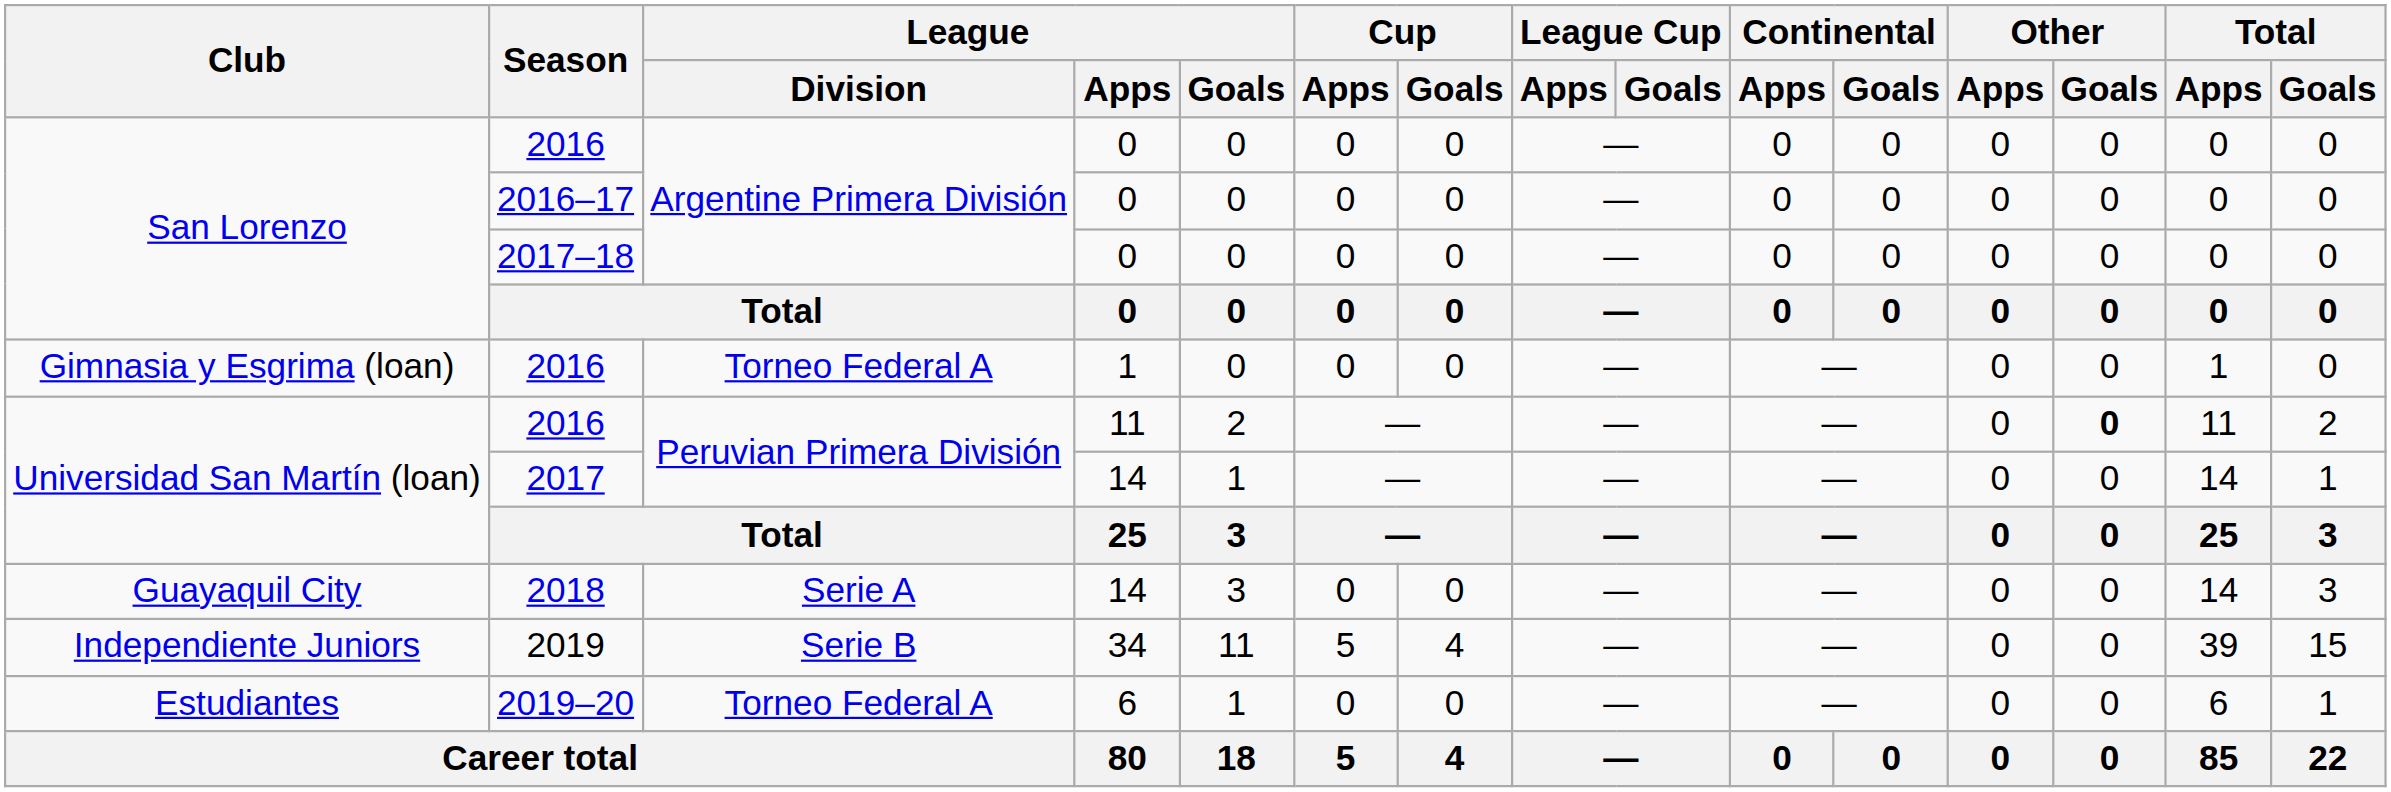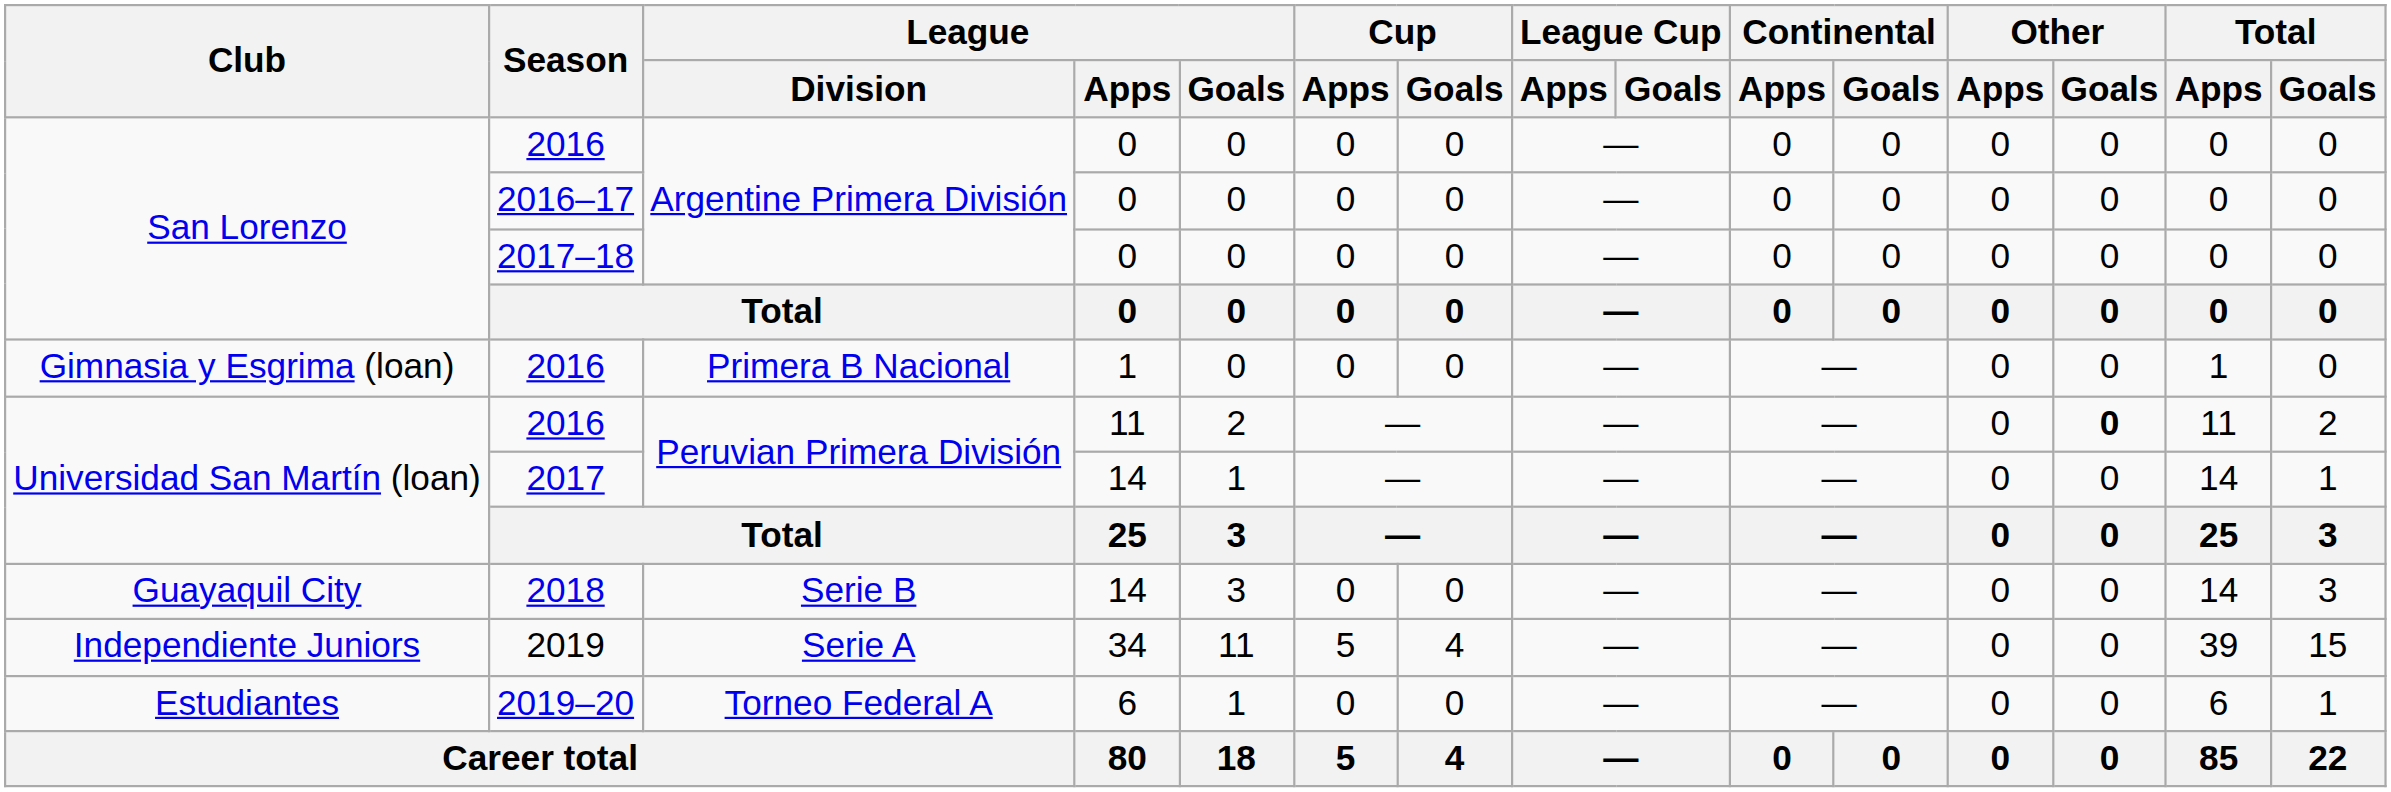 <table class="wikitable" style="text-align:center">
 <tr>
 <th rowspan="2">Club</th>
 <th rowspan="2">Season</th>
 <th colspan="3">League</th>
 <th colspan="2">Cup</th>
 <th colspan="2">League Cup</th>
 <th colspan="2">Continental</th>
 <th colspan="2">Other</th>
 <th colspan="2">Total</th>
 </tr>
 <tr>
 <th>Division</th>
 <th>Apps</th>
 <th>Goals</th>
 <th>Apps</th>
 <th>Goals</th>
 <th>Apps</th>
 <th>Goals</th>
 <th>Apps</th>
 <th>Goals</th>
 <th>Apps</th>
 <th>Goals</th>
 <th>Apps</th>
 <th>Goals</th>
 </tr>
 <tr>
 <td rowspan="4"><a href='#'>San Lorenzo</a></td>
 <td><a href='#'>2016</a></td>
 <td rowspan="3"><a href='#'>Argentine Primera División</a></td>
 <td>0</td>
 <td>0</td>
 <td>0</td>
 <td>0</td>
 <td colspan="2">—</td>
 <td>0</td>
 <td>0</td>
 <td>0</td>
 <td>0</td>
 <td>0</td>
 <td>0</td>
 </tr>
 <tr>
 <td><a href='#'>2016–17</a></td>
 <td>0</td>
 <td>0</td>
 <td>0</td>
 <td>0</td>
 <td colspan="2">—</td>
 <td>0</td>
 <td>0</td>
 <td>0</td>
 <td>0</td>
 <td>0</td>
 <td>0</td>
 </tr>
 <tr>
 <td><a href='#'>2017–18</a></td>
 <td>0</td>
 <td>0</td>
 <td>0</td>
 <td>0</td>
 <td colspan="2">—</td>
 <td>0</td>
 <td>0</td>
 <td>0</td>
 <td>0</td>
 <td>0</td>
 <td>0</td>
 </tr>
 <tr>
 <th colspan="2">Total</th>
 <th>0</th>
 <th>0</th>
 <th>0</th>
 <th>0</th>
 <th colspan="2">—</th>
 <th>0</th>
 <th>0</th>
 <th>0</th>
 <th>0</th>
 <th>0</th>
 <th>0</th>
 </tr>
 <tr>
 <td rowspan="1"><a href='#'>Gimnasia y Esgrima</a> (loan)</td>
 <td><a href='#'>2016</a></td>
-<td rowspan="1"><a href='#'>Torneo Federal A</a></td>
+<td rowspan="1"><a href='#'>Primera B Nacional</a></td>
 <td>1</td>
 <td>0</td>
 <td>0</td>
 <td>0</td>
 <td colspan="2">—</td>
 <td colspan="2">—</td>
 <td>0</td>
 <td>0</td>
 <td>1</td>
 <td>0</td>
 </tr>
 <tr>
 <td rowspan="3"><a href='#'>Universidad San Martín</a> (loan)</td>
 <td><a href='#'>2016</a></td>
 <td rowspan="2"><a href='#'>Peruvian Primera División</a></td>
 <td>11</td>
 <td>2</td>
 <td colspan="2">—</td>
 <td colspan="2">—</td>
 <td colspan="2">—</td>
 <td>0</td>
 <td><strong>0</strong></td>
 <td>11</td>
 <td>2</td>
 </tr>
 <tr>
 <td><a href='#'>2017</a></td>
 <td>14</td>
 <td>1</td>
 <td colspan="2">—</td>
 <td colspan="2">—</td>
 <td colspan="2">—</td>
 <td>0</td>
 <td>0</td>
 <td>14</td>
 <td>1</td>
 </tr>
 <tr>
 <th colspan="2">Total</th>
 <th>25</th>
 <th>3</th>
 <th colspan="2">—</th>
 <th colspan="2">—</th>
 <th colspan="2">—</th>
 <th>0</th>
 <th>0</th>
 <th>25</th>
 <th>3</th>
 </tr>
 <tr>
 <td rowspan="1"><a href='#'>Guayaquil City</a></td>
 <td><a href='#'>2018</a></td>
-<td rowspan="1"><a href='#'>Serie A</a></td>
+<td rowspan="1"><a href='#'>Serie B</a></td>
 <td>14</td>
 <td>3</td>
 <td>0</td>
 <td>0</td>
 <td colspan="2">—</td>
 <td colspan="2">—</td>
 <td>0</td>
 <td>0</td>
 <td>14</td>
 <td>3</td>
 </tr>
 <tr>
 <td rowspan="1"><a href='#'>Independiente Juniors</a></td>
 <td>2019</td>
-<td rowspan="1"><a href='#'>Serie B</a></td>
+<td rowspan="1"><a href='#'>Serie A</a></td>
 <td>34</td>
 <td>11</td>
 <td>5</td>
 <td>4</td>
 <td colspan="2">—</td>
 <td colspan="2">—</td>
 <td>0</td>
 <td>0</td>
 <td>39</td>
 <td>15</td>
 </tr>
 <tr>
 <td rowspan="1"><a href='#'>Estudiantes</a></td>
 <td><a href='#'>2019–20</a></td>
 <td rowspan="1"><a href='#'>Torneo Federal A</a></td>
 <td>6</td>
 <td>1</td>
 <td>0</td>
 <td>0</td>
 <td colspan="2">—</td>
 <td colspan="2">—</td>
 <td>0</td>
 <td>0</td>
 <td>6</td>
 <td>1</td>
 </tr>
 <tr>
 <th colspan="3">Career total</th>
 <th>80</th>
 <th>18</th>
 <th>5</th>
 <th>4</th>
 <th colspan="2">—</th>
 <th>0</th>
 <th>0</th>
 <th>0</th>
 <th>0</th>
 <th>85</th>
 <th>22</th>
 </tr>
 </table>
